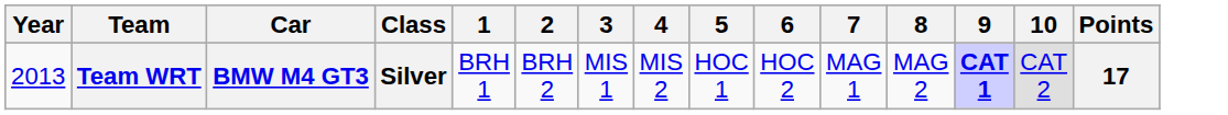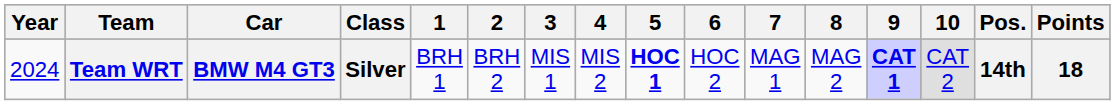 <table class="wikitable" border="1" style="text-align:center; font-size:85%;">
 <tr>
 <th>Year</th>
 <th>Team</th>
 <th>Car</th>
 <th>Class</th>
 <th>1</th>
 <th>2</th>
 <th>3</th>
 <th>4</th>
 <th>5</th>
 <th>6</th>
 <th>7</th>
 <th>8</th>
 <th>9</th>
 <th>10</th>
+<th>Pos.</th>
 <th>Points</th>
 </tr>
 <tr>
-<td><a href='#'>2013</a></td>
+<td><a href='#'>2024</a></td>
 <th><a href='#'>Team WRT</a></th>
 <th><a href='#'>BMW M4 GT3</a></th>
 <th>Silver</th>
 <td><a href='#'>BRH<br>1</a></td>
 <td><a href='#'>BRH<br>2</a></td>
 <td><a href='#'>MIS<br>1</a></td>
 <td><a href='#'>MIS<br>2</a></td>
-<td><a href='#'>HOC<br>1</a></td>
+<td><strong><a href='#'>HOC<br>1</a></strong></td>
 <td><a href='#'>HOC<br>2</a></td>
 <td><a href='#'>MAG<br>1</a></td>
 <td><a href='#'>MAG<br>2</a></td>
 <td style="background:#CFCFFF;"><strong><a href='#'>CAT<br>1</a><br></strong></td>
 <td style="background:#DFDFDF;"><a href='#'>CAT<br>2</a><br></td>
-<th>17</th>
+<th>14th</th>
+<th>18</th>
 </tr>
 </table>
